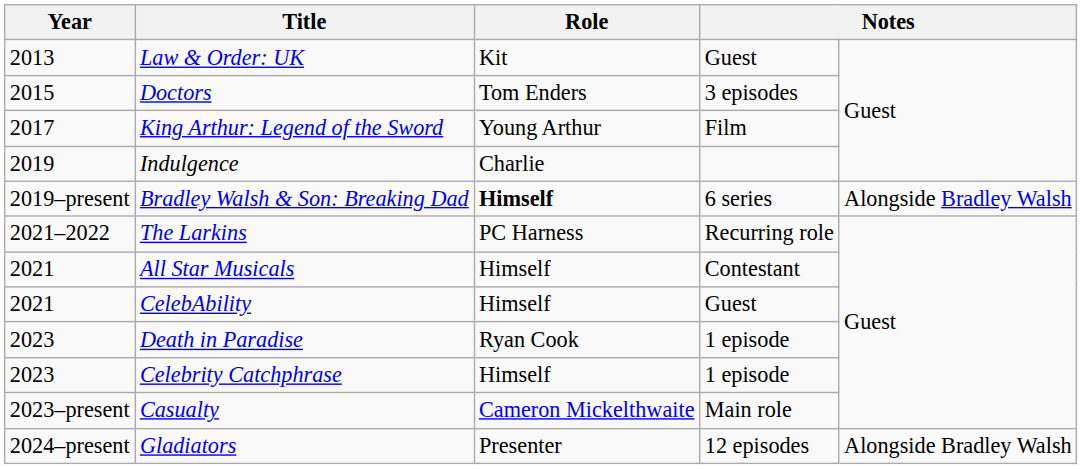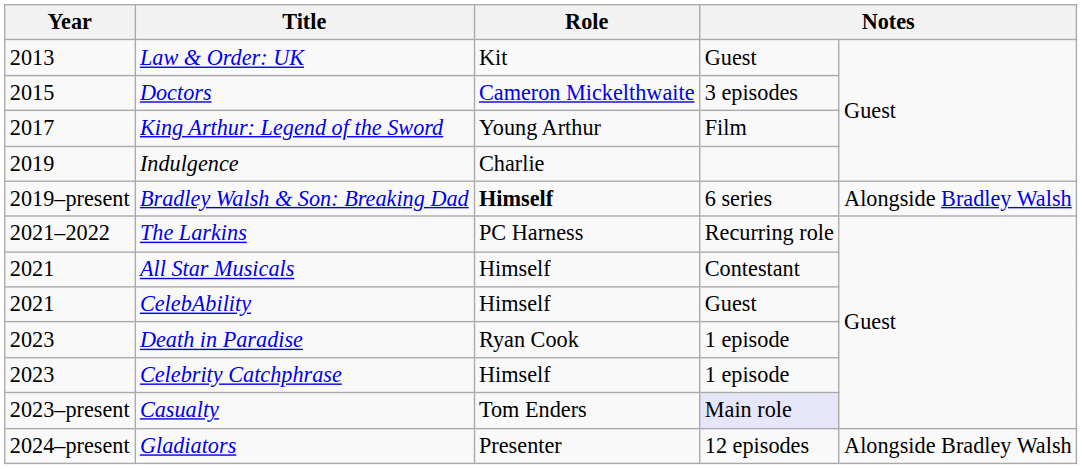 <table class="wikitable sortable">
 <tr>
 <th>Year</th>
 <th>Title</th>
 <th>Role</th>
 <th colspan="2" class="unsortable">Notes</th>
 </tr>
 <tr>
 <td>2013</td>
 <td><em><a href='#'>Law & Order: UK</a></em></td>
 <td>Kit</td>
 <td>Guest</td>
 <td rowspan="4">Guest</td>
 </tr>
 <tr>
 <td>2015</td>
 <td><em><a href='#'>Doctors</a> </em></td>
-<td>Tom Enders</td>
+<td><a href='#'>Cameron Mickelthwaite</a></td>
 <td>3 episodes</td>
 </tr>
 <tr>
 <td>2017</td>
 <td><em><a href='#'>King Arthur: Legend of the Sword</a> </em></td>
 <td>Young Arthur</td>
 <td>Film</td>
 </tr>
 <tr>
 <td>2019</td>
 <td><em>Indulgence</em></td>
 <td>Charlie</td>
 <td></td>
 </tr>
 <tr>
 <td>2019–present</td>
 <td><em><a href='#'>Bradley Walsh & Son: Breaking Dad</a> </em></td>
 <td><strong>Himself</strong></td>
 <td>6 series</td>
 <td>Alongside <a href='#'>Bradley Walsh</a></td>
 </tr>
 <tr>
 <td>2021–2022</td>
 <td><em><a href='#'>The Larkins</a> </em></td>
 <td>PC Harness</td>
 <td>Recurring role</td>
 <td rowspan="6">Guest</td>
 </tr>
 <tr>
 <td>2021</td>
 <td><em><a href='#'>All Star Musicals</a> </em></td>
 <td>Himself</td>
 <td>Contestant</td>
 </tr>
 <tr>
 <td>2021</td>
 <td><em><a href='#'>CelebAbility</a> </em></td>
 <td>Himself</td>
 <td>Guest</td>
 </tr>
 <tr>
 <td>2023</td>
 <td><em><a href='#'>Death in Paradise</a> </em></td>
 <td>Ryan Cook</td>
 <td>1 episode</td>
 </tr>
 <tr>
 <td>2023</td>
 <td><em><a href='#'>Celebrity Catchphrase</a> </em></td>
 <td>Himself</td>
 <td>1 episode</td>
 </tr>
 <tr>
 <td>2023–present</td>
 <td><em><a href='#'>Casualty</a> </em></td>
-<td><a href='#'>Cameron Mickelthwaite</a></td>
-<td>Main role</td>
+<td>Tom Enders</td>
+<td style="background: lavender;">Main role</td>
 </tr>
 <tr>
 <td>2024–present</td>
 <td><em><a href='#'>Gladiators</a> </em></td>
 <td>Presenter</td>
 <td>12 episodes</td>
 <td>Alongside Bradley Walsh</td>
 </tr>
 </table>
